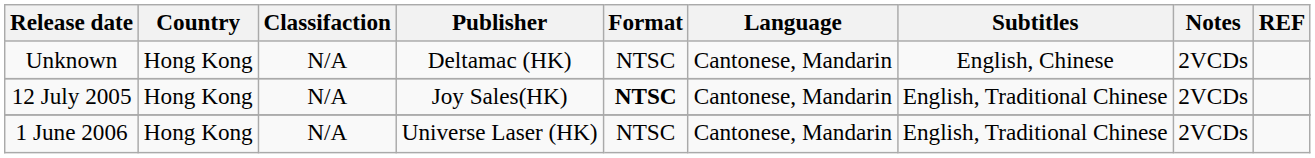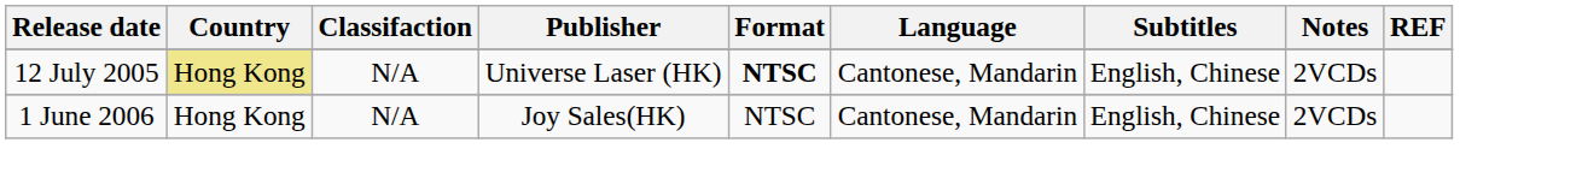 <table class="wikitable">
 <tr>
 <th>Release date<br></th>
 <th>Country<br></th>
 <th>Classifaction<br></th>
 <th>Publisher <br></th>
 <th>Format <br></th>
 <th>Language</th>
 <th>Subtitles</th>
 <th>Notes<br></th>
 <th>REF</th>
 </tr>
-<tr style="text-align:center;">
-<td>Unknown</td>
-<td>Hong Kong</td>
-<td>N/A</td>
-<td>Deltamac (HK)</td>
-<td>NTSC</td>
-<td>Cantonese, Mandarin</td>
-<td>English, Chinese</td>
-<td>2VCDs</td>
-<td></td>
-</tr>
 <tr>
 </tr>
 <tr style="text-align:center;">
 <td>12 July 2005</td>
-<td>Hong Kong</td>
+<td style="background: khaki;">Hong Kong</td>
 <td>N/A</td>
-<td>Joy Sales(HK)</td>
+<td>Universe Laser (HK)</td>
 <td><strong>NTSC</strong></td>
 <td>Cantonese, Mandarin</td>
-<td>English, Traditional Chinese</td>
+<td>English, Chinese</td>
 <td>2VCDs</td>
 <td></td>
 </tr>
 <tr>
 </tr>
 <tr style="text-align:center;">
 <td>1 June 2006</td>
 <td>Hong Kong</td>
 <td>N/A</td>
-<td>Universe Laser (HK)</td>
+<td>Joy Sales(HK)</td>
 <td>NTSC</td>
 <td>Cantonese, Mandarin</td>
-<td>English, Traditional Chinese</td>
+<td>English, Chinese</td>
 <td>2VCDs</td>
 <td></td>
 </tr>
 </table>
